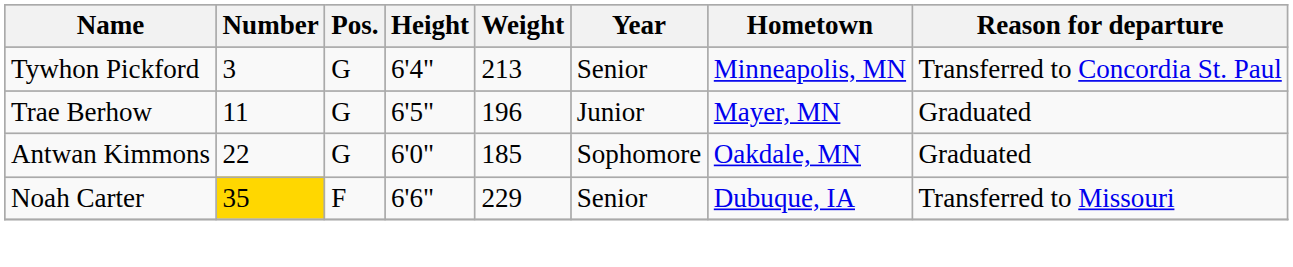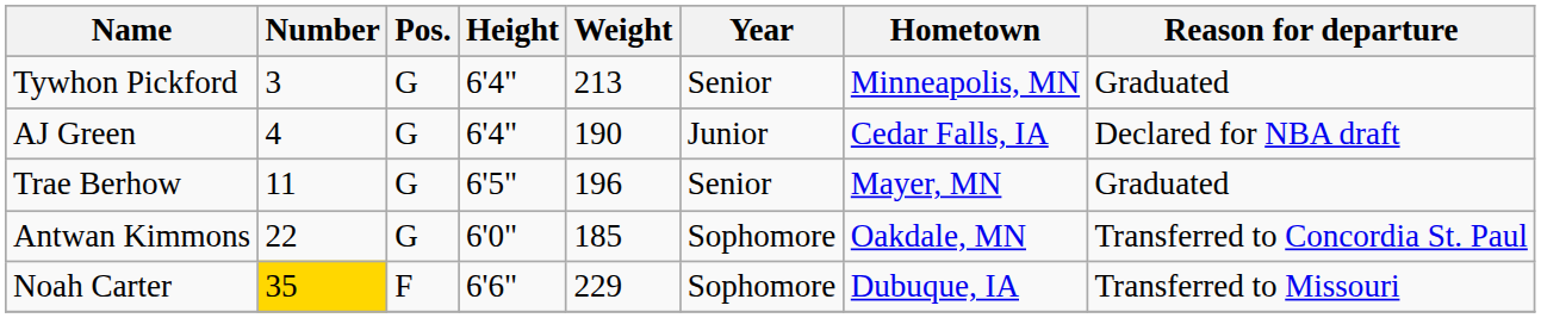 <table class="wikitable sortable" border="1">
 <tr>
 <th>Name</th>
 <th>Number</th>
 <th>Pos.</th>
 <th>Height</th>
 <th>Weight</th>
 <th>Year</th>
 <th>Hometown</th>
 <th class="unsortable">Reason for departure</th>
 </tr>
 <tr>
 <td>Tywhon Pickford</td>
 <td>3</td>
 <td>G</td>
 <td>6'4"</td>
 <td>213</td>
 <td>Senior</td>
 <td><a href='#'>Minneapolis, MN</a></td>
-<td>Transferred to <a href='#'>Concordia St. Paul</a></td>
+<td>Graduated</td>
+</tr>
+<tr>
+<td>AJ Green</td>
+<td>4</td>
+<td>G</td>
+<td>6'4"</td>
+<td>190</td>
+<td>Junior</td>
+<td><a href='#'>Cedar Falls, IA</a></td>
+<td>Declared for <a href='#'>NBA draft</a></td>
 </tr>
 <tr>
 <td>Trae Berhow</td>
 <td>11</td>
 <td>G</td>
 <td>6'5"</td>
 <td>196</td>
-<td>Junior</td>
+<td>Senior</td>
 <td><a href='#'>Mayer, MN</a></td>
 <td>Graduated</td>
 </tr>
 <tr>
 <td>Antwan Kimmons</td>
 <td>22</td>
 <td>G</td>
 <td>6'0"</td>
 <td>185</td>
 <td>Sophomore</td>
 <td><a href='#'>Oakdale, MN</a></td>
-<td>Graduated</td>
+<td>Transferred to <a href='#'>Concordia St. Paul</a></td>
 </tr>
 <tr>
 <td>Noah Carter</td>
 <td style="background: gold;">35</td>
 <td>F</td>
 <td>6'6"</td>
 <td>229</td>
-<td>Senior</td>
+<td>Sophomore</td>
 <td><a href='#'>Dubuque, IA</a></td>
 <td>Transferred to <a href='#'>Missouri</a></td>
 </tr>
 <tr>
 </tr>
 </table>
